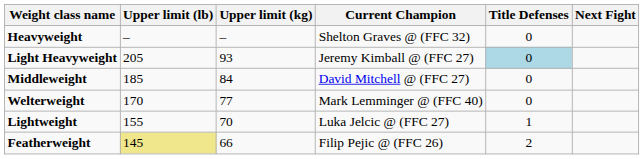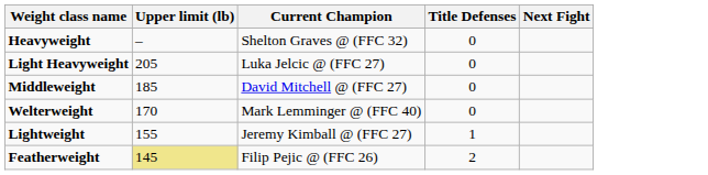 <table class="wikitable">
 <tr>
 <th>Weight class name</th>
 <th>Upper limit (lb)</th>
-<th>Upper limit (kg)</th>
 <th>Current Champion</th>
 <th>Title Defenses</th>
 <th>Next Fight</th>
 </tr>
 <tr>
 <td><strong>Heavyweight</strong></td>
-<td>–</td>
 <td>–</td>
 <td>Shelton Graves @ (FFC 32)</td>
 <td align="center">0</td>
 <td></td>
 </tr>
 <tr>
 <td><strong>Light Heavyweight</strong></td>
 <td>205</td>
-<td>93</td>
-<td>Jeremy Kimball @ (FFC 27)</td>
-<td align="center" style="background: lightblue;">0</td>
+<td>Luka Jelcic @ (FFC 27)</td>
+<td align="center">0</td>
 <td></td>
 </tr>
 <tr>
 <td><strong>Middleweight</strong></td>
 <td>185</td>
-<td>84</td>
 <td><a href='#'>David Mitchell</a> @ (FFC 27)</td>
 <td align="center">0</td>
 <td></td>
 </tr>
 <tr>
 <td><strong>Welterweight</strong></td>
 <td>170</td>
-<td>77</td>
 <td>Mark Lemminger @ (FFC 40)</td>
 <td align="center">0</td>
 <td></td>
 </tr>
 <tr>
 <td><strong>Lightweight</strong></td>
 <td>155</td>
-<td>70</td>
-<td>Luka Jelcic @ (FFC 27)</td>
+<td>Jeremy Kimball @ (FFC 27)</td>
 <td align="center">1</td>
 <td></td>
 </tr>
 <tr>
 <td><strong>Featherweight</strong></td>
 <td style="background: khaki;">145</td>
-<td>66</td>
 <td>Filip Pejic @ (FFC 26)</td>
 <td align="center">2</td>
 <td></td>
 </tr>
 </table>
